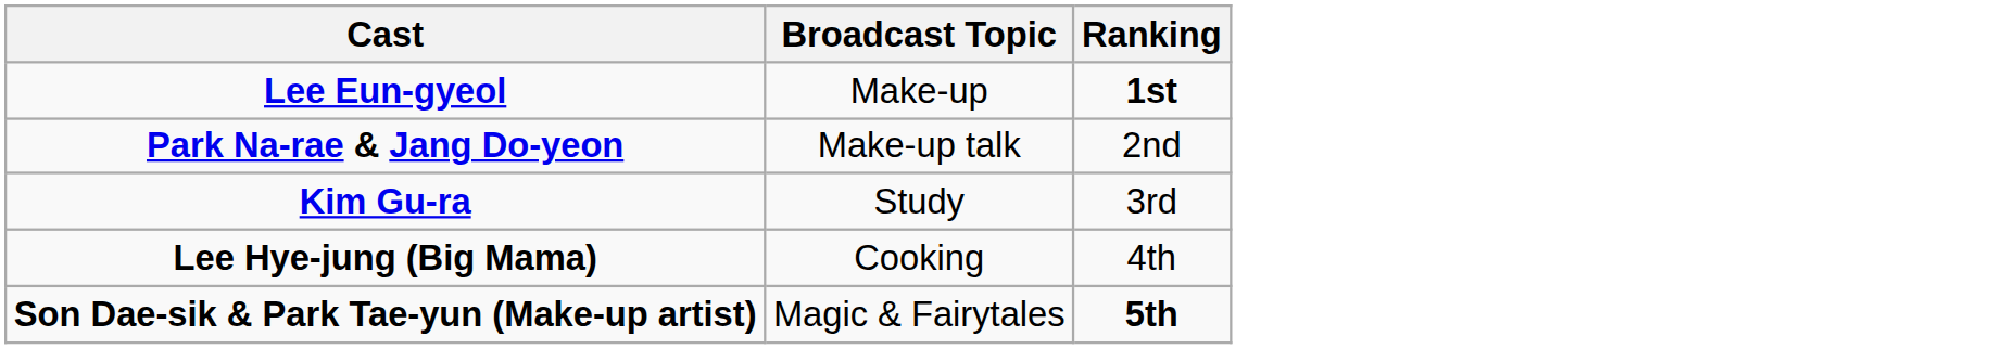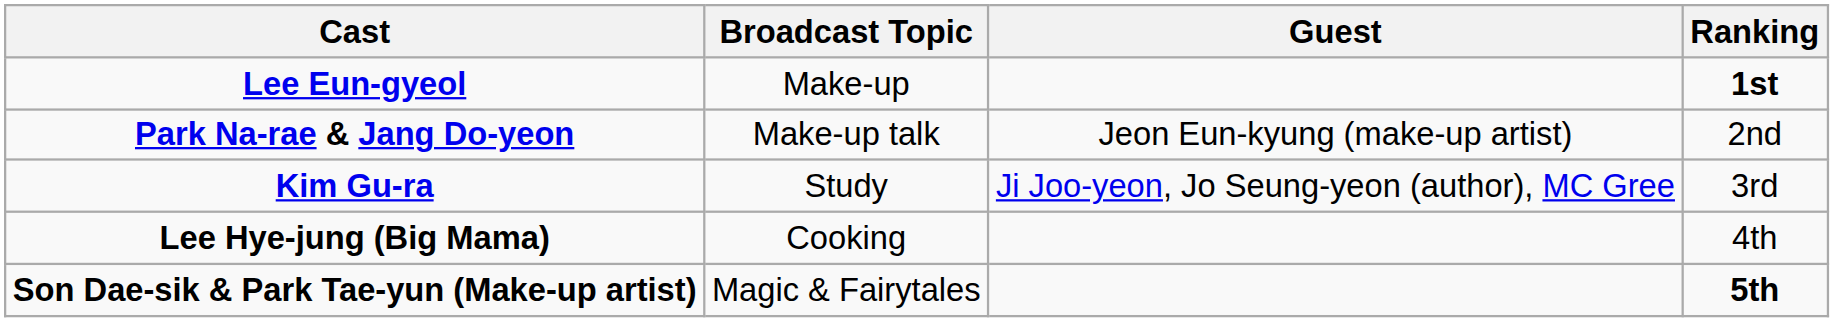 <table class="wikitable" style="font-size:90%;">
 <tr>
 <th>Cast</th>
 <th>Broadcast Topic</th>
+<th>Guest</th>
 <th>Ranking</th>
 </tr>
 <tr align="center">
 <td><strong><a href='#'>Lee Eun-gyeol</a></strong></td>
 <td>Make-up</td>
+<td></td>
 <td><strong>1st</strong></td>
 </tr>
 <tr align="center">
 <td><strong><a href='#'>Park Na-rae</a> & <a href='#'>Jang Do-yeon</a></strong></td>
 <td>Make-up talk</td>
+<td>Jeon Eun-kyung (make-up artist)</td>
 <td>2nd</td>
 </tr>
 <tr align="center">
 <td><strong><a href='#'>Kim Gu-ra</a></strong></td>
 <td>Study</td>
+<td><a href='#'>Ji Joo-yeon</a>, Jo Seung-yeon (author), <a href='#'>MC Gree</a></td>
 <td>3rd</td>
 </tr>
 <tr align="center">
 <td><strong>Lee Hye-jung (Big Mama)</strong></td>
 <td>Cooking</td>
+<td></td>
 <td>4th</td>
 </tr>
 <tr align="center">
 <td><strong>Son Dae-sik & Park Tae-yun (Make-up artist)</strong></td>
 <td>Magic & Fairytales</td>
+<td></td>
 <td><strong>5th</strong></td>
 </tr>
 </table>
